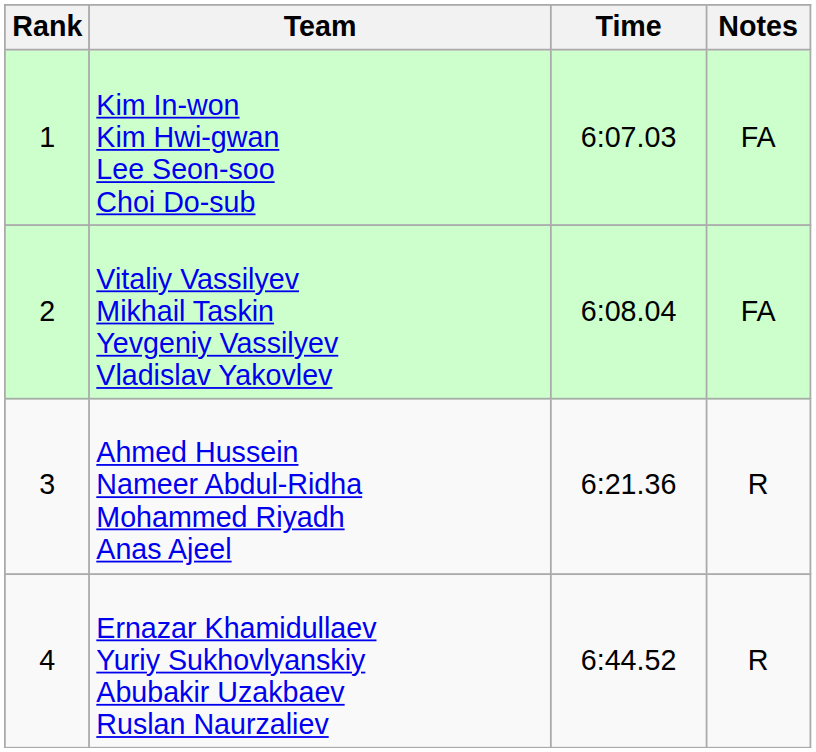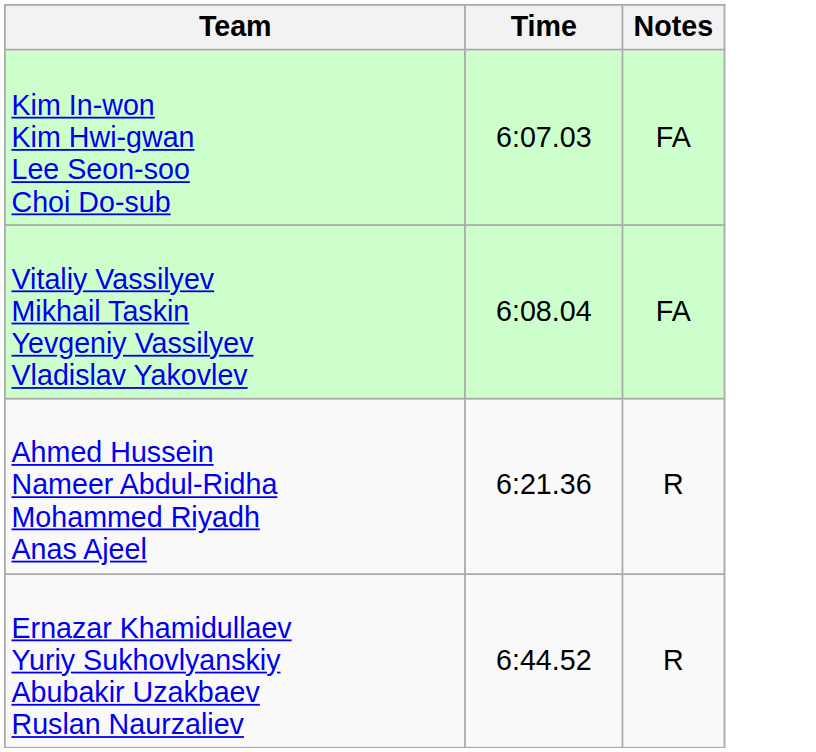 <table class=wikitable style="text-align:center">
 <tr>
-<th width=40>Rank</th>
 <th width=250>Team</th>
 <th width=80>Time</th>
 <th width=50>Notes</th>
 </tr>
 <tr bgcolor="ccffcc">
-<td>1</td>
 <td align=left><br><a href='#'>Kim In-won</a><br><a href='#'>Kim Hwi-gwan</a><br><a href='#'>Lee Seon-soo</a><br><a href='#'>Choi Do-sub</a></td>
 <td>6:07.03</td>
 <td>FA</td>
 </tr>
 <tr bgcolor="ccffcc">
-<td>2</td>
 <td align=left><br><a href='#'>Vitaliy Vassilyev</a><br><a href='#'>Mikhail Taskin</a><br><a href='#'>Yevgeniy Vassilyev</a><br><a href='#'>Vladislav Yakovlev</a></td>
 <td>6:08.04</td>
 <td>FA</td>
 </tr>
 <tr>
-<td>3</td>
 <td align=left><br><a href='#'>Ahmed Hussein</a><br><a href='#'>Nameer Abdul-Ridha</a><br><a href='#'>Mohammed Riyadh</a><br><a href='#'>Anas Ajeel</a></td>
 <td>6:21.36</td>
 <td>R</td>
 </tr>
 <tr>
-<td>4</td>
 <td align=left><br><a href='#'>Ernazar Khamidullaev</a><br><a href='#'>Yuriy Sukhovlyanskiy</a><br><a href='#'>Abubakir Uzakbaev</a><br><a href='#'>Ruslan Naurzaliev</a></td>
 <td>6:44.52</td>
 <td>R</td>
 </tr>
 </table>
